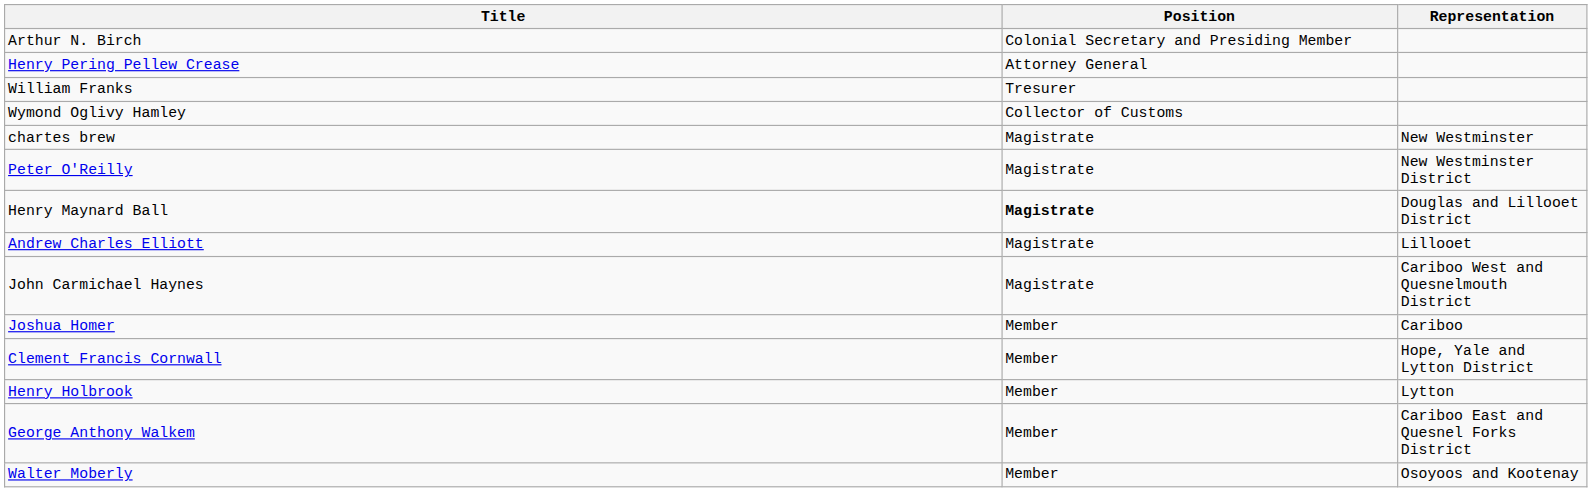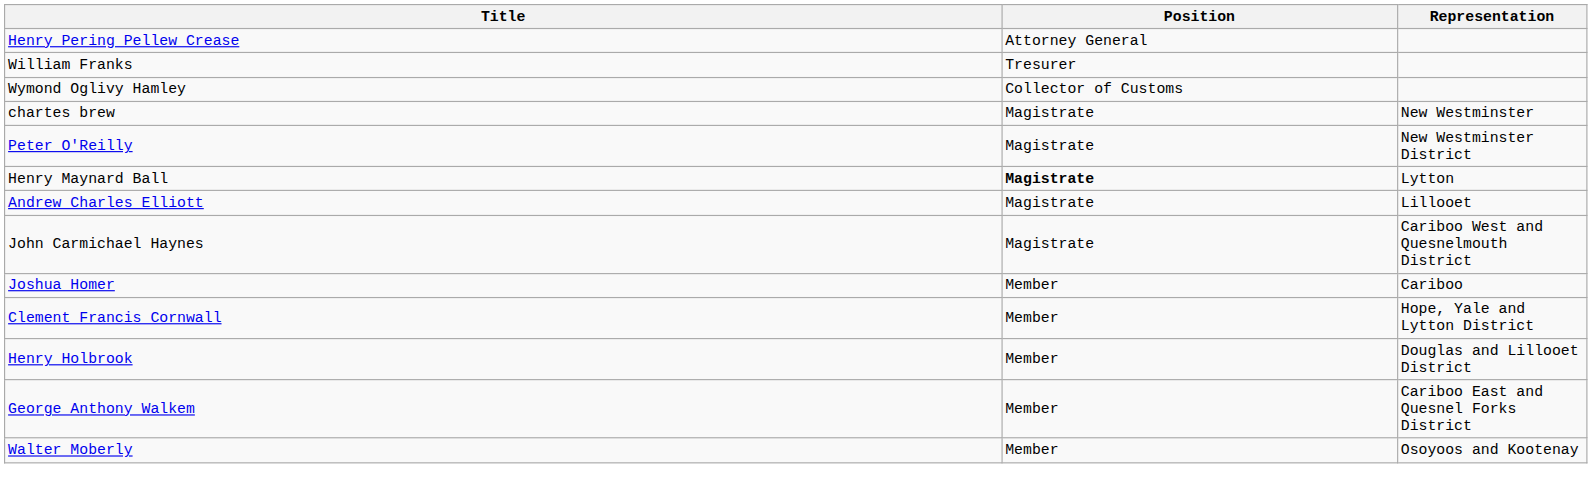 <table class="wikitable" style="width:70%;">
 <tr>
 <th>Title</th>
 <th style="width:25%;">Position</th>
 <th style="width:160px;">Representation</th>
-</tr>
-<tr>
-<td>Arthur N. Birch</td>
-<td>Colonial Secretary and Presiding Member</td>
-<td></td>
 </tr>
 <tr>
 <td><a href='#'>Henry Pering Pellew Crease</a></td>
 <td>Attorney General</td>
 <td></td>
 </tr>
 <tr>
 <td>William Franks</td>
 <td>Tresurer</td>
 <td></td>
 </tr>
 <tr>
 <td>Wymond Oglivy Hamley</td>
 <td>Collector of Customs</td>
 <td></td>
 </tr>
 <tr>
 <td>chartes brew</td>
 <td>Magistrate</td>
 <td>New Westminster</td>
 </tr>
 <tr>
 <td><a href='#'>Peter O'Reilly</a></td>
 <td>Magistrate</td>
 <td>New Westminster District</td>
 </tr>
 <tr>
 <td>Henry Maynard Ball</td>
 <td><strong>Magistrate</strong></td>
-<td>Douglas and Lillooet District</td>
+<td>Lytton</td>
 </tr>
 <tr>
 <td><a href='#'>Andrew Charles Elliott</a></td>
 <td>Magistrate</td>
 <td>Lillooet</td>
 </tr>
 <tr>
 <td>John Carmichael Haynes</td>
 <td>Magistrate</td>
 <td>Cariboo West and Quesnelmouth District</td>
 </tr>
 <tr>
 <td><a href='#'>Joshua Homer</a></td>
 <td>Member</td>
 <td>Cariboo</td>
 </tr>
 <tr>
 <td><a href='#'>Clement Francis Cornwall</a></td>
 <td>Member</td>
 <td>Hope, Yale and Lytton District</td>
 </tr>
 <tr>
 <td><a href='#'>Henry Holbrook</a></td>
 <td>Member</td>
-<td>Lytton</td>
+<td>Douglas and Lillooet District</td>
 </tr>
 <tr>
 <td><a href='#'>George Anthony Walkem</a></td>
 <td>Member</td>
 <td>Cariboo East and Quesnel Forks District</td>
 </tr>
 <tr>
 <td><a href='#'>Walter Moberly</a></td>
 <td>Member</td>
 <td>Osoyoos and Kootenay</td>
 </tr>
 </table>
